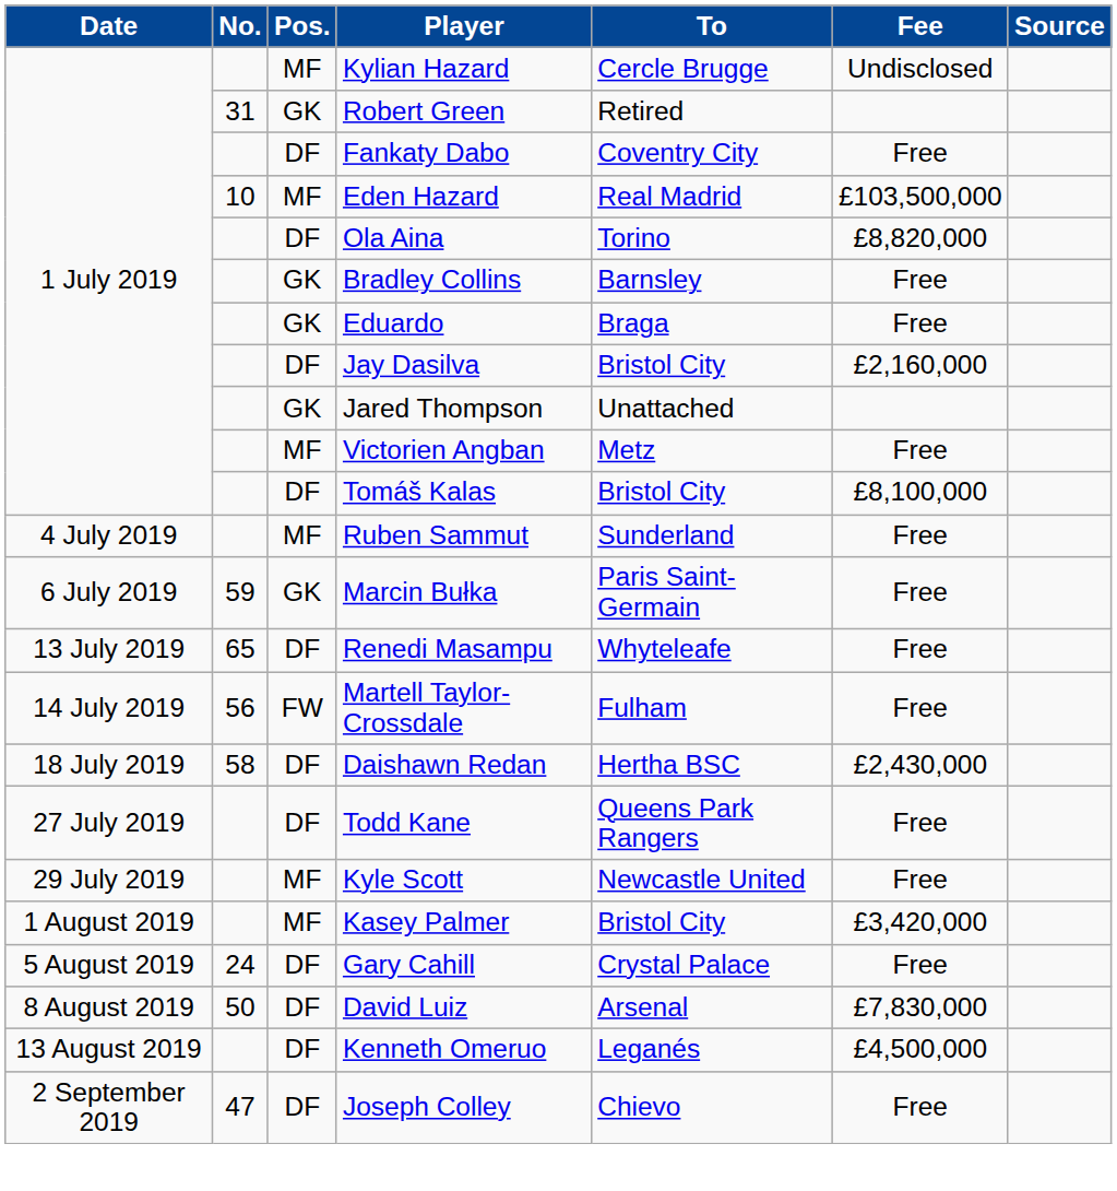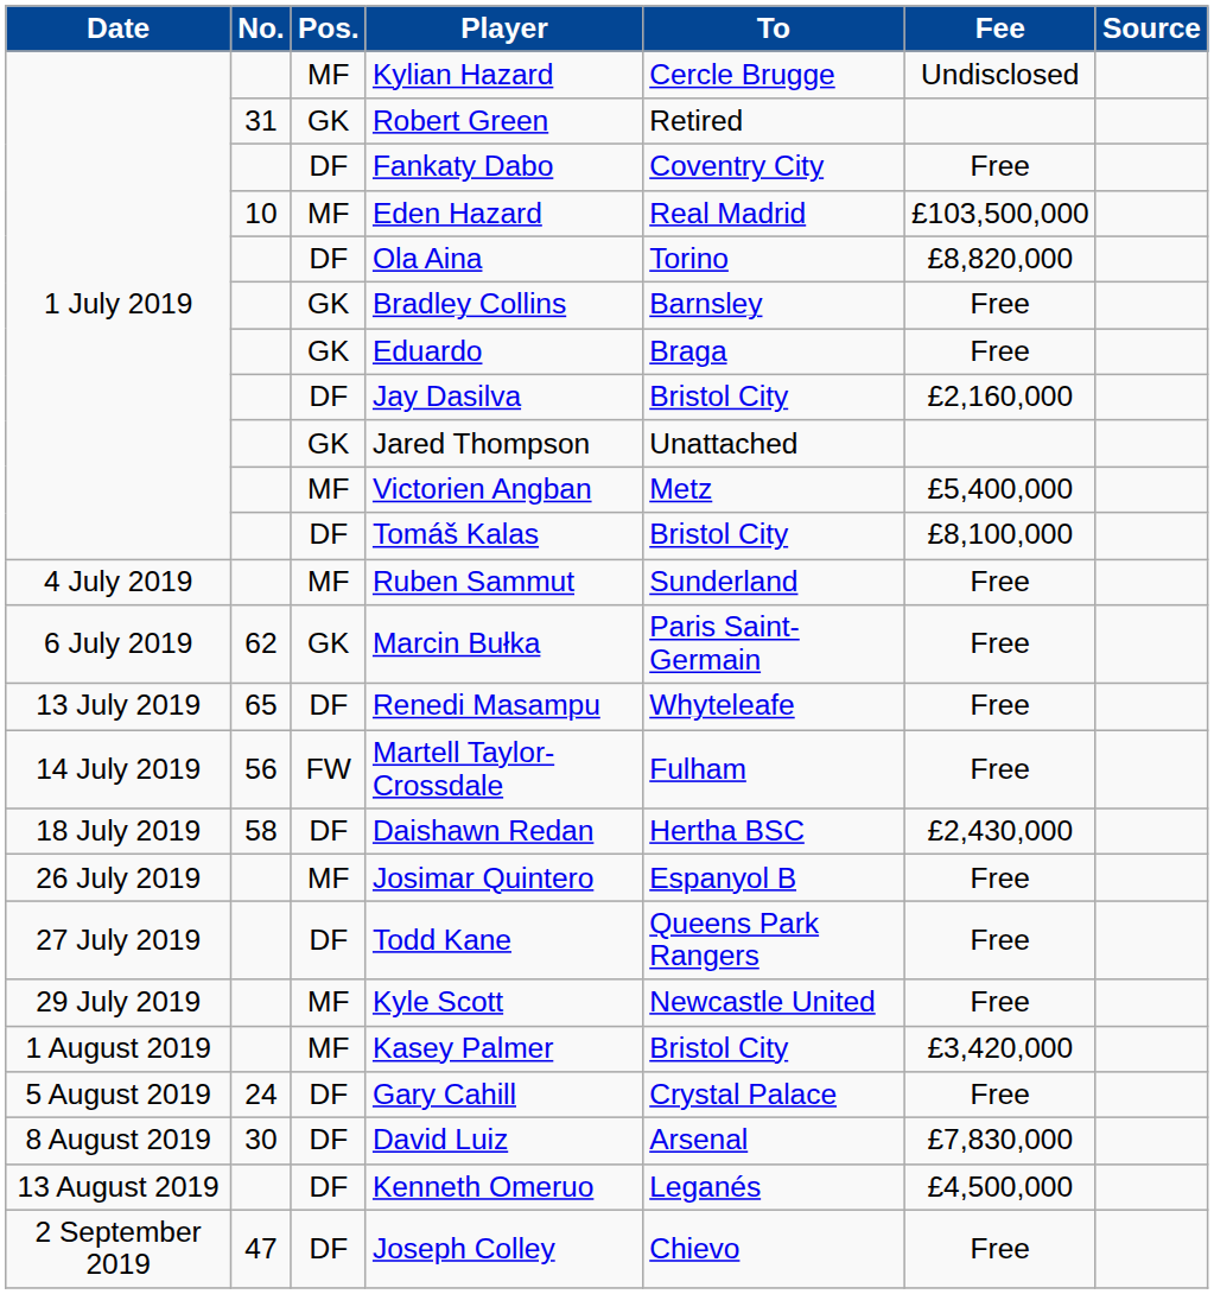 <table class="wikitable sortable" style="text-align:center;width:75%;">
 <tr>
 <th style=background-color:#034694;color:#FFFFFF>Date</th>
 <th style=background-color:#034694;color:#FFFFFF>No.</th>
 <th style=background-color:#034694;color:#FFFFFF>Pos.</th>
 <th style=background-color:#034694;color:#FFFFFF>Player</th>
 <th style=background-color:#034694;color:#FFFFFF>To</th>
 <th style=background-color:#034694;color:#FFFFFF data-sort-type="currency">Fee</th>
 <th style=background-color:#034694;color:#FFFFFF>Source</th>
 </tr>
 <tr>
 <td rowspan=11>1 July 2019</td>
 <td></td>
 <td>MF</td>
 <td align=left> <a href='#'>Kylian Hazard</a></td>
 <td align=left> <a href='#'>Cercle Brugge</a></td>
 <td>Undisclosed</td>
 <td></td>
 </tr>
 <tr>
 <td>31</td>
 <td>GK</td>
 <td align=left> <a href='#'>Robert Green</a></td>
 <td align=left>Retired</td>
 <td></td>
 <td></td>
 </tr>
 <tr>
 <td></td>
 <td>DF</td>
 <td align=left> <a href='#'>Fankaty Dabo</a></td>
 <td align=left> <a href='#'>Coventry City</a></td>
 <td>Free</td>
 <td></td>
 </tr>
 <tr>
 <td>10</td>
 <td>MF</td>
 <td align=left> <a href='#'>Eden Hazard</a></td>
 <td align=left> <a href='#'>Real Madrid</a></td>
 <td>£103,500,000</td>
 <td></td>
 </tr>
 <tr>
 <td></td>
 <td>DF</td>
 <td align=left> <a href='#'>Ola Aina</a></td>
 <td align=left> <a href='#'>Torino</a></td>
 <td>£8,820,000</td>
 <td></td>
 </tr>
 <tr>
 <td></td>
 <td>GK</td>
 <td align=left> <a href='#'>Bradley Collins</a></td>
 <td align=left> <a href='#'>Barnsley</a></td>
 <td>Free</td>
 <td></td>
 </tr>
 <tr>
 <td></td>
 <td>GK</td>
 <td align=left> <a href='#'>Eduardo</a></td>
 <td align=left> <a href='#'>Braga</a></td>
 <td>Free</td>
 <td></td>
 </tr>
 <tr>
 <td></td>
 <td>DF</td>
 <td align=left> <a href='#'>Jay Dasilva</a></td>
 <td align=left> <a href='#'>Bristol City</a></td>
 <td>£2,160,000</td>
 <td></td>
 </tr>
 <tr>
 <td></td>
 <td>GK</td>
 <td align=left> Jared Thompson</td>
 <td align=left>Unattached</td>
 <td></td>
 <td></td>
 </tr>
 <tr>
 <td></td>
 <td>MF</td>
 <td align=left> <a href='#'>Victorien Angban</a></td>
 <td align=left> <a href='#'>Metz</a></td>
-<td>Free</td>
+<td>£5,400,000</td>
 <td></td>
 </tr>
 <tr>
 <td></td>
 <td>DF</td>
 <td align=left> <a href='#'>Tomáš Kalas</a></td>
 <td align=left> <a href='#'>Bristol City</a></td>
 <td>£8,100,000</td>
 <td></td>
 </tr>
 <tr>
 <td>4 July 2019</td>
 <td></td>
 <td>MF</td>
 <td align=left> <a href='#'>Ruben Sammut</a></td>
 <td align=left> <a href='#'>Sunderland</a></td>
 <td>Free</td>
 <td></td>
 </tr>
 <tr>
 <td>6 July 2019</td>
-<td>59</td>
+<td>62</td>
 <td>GK</td>
 <td align=left> <a href='#'>Marcin Bułka</a></td>
 <td align=left> <a href='#'>Paris Saint-Germain</a></td>
 <td>Free</td>
 <td></td>
 </tr>
 <tr>
 <td>13 July 2019</td>
 <td>65</td>
 <td>DF</td>
 <td align=left> <a href='#'>Renedi Masampu</a></td>
 <td align=left> <a href='#'>Whyteleafe</a></td>
 <td>Free</td>
 <td></td>
 </tr>
 <tr>
 <td>14 July 2019</td>
 <td>56</td>
 <td>FW</td>
 <td align=left> <a href='#'>Martell Taylor-Crossdale</a></td>
 <td align=left> <a href='#'>Fulham</a></td>
 <td>Free</td>
 <td></td>
 </tr>
 <tr>
 <td>18 July 2019</td>
 <td>58</td>
 <td>DF</td>
 <td align=left> <a href='#'>Daishawn Redan</a></td>
 <td align=left> <a href='#'>Hertha BSC</a></td>
 <td>£2,430,000</td>
+<td></td>
+</tr>
+<tr>
+<td>26 July 2019</td>
+<td></td>
+<td>MF</td>
+<td align=left> <a href='#'>Josimar Quintero</a></td>
+<td align=left> <a href='#'>Espanyol B</a></td>
+<td>Free</td>
 <td></td>
 </tr>
 <tr>
 <td>27 July 2019</td>
 <td></td>
 <td>DF</td>
 <td align=left> <a href='#'>Todd Kane</a></td>
 <td align=left> <a href='#'>Queens Park Rangers</a></td>
 <td>Free</td>
 <td></td>
 </tr>
 <tr>
 <td>29 July 2019</td>
 <td></td>
 <td>MF</td>
 <td align=left> <a href='#'>Kyle Scott</a></td>
 <td align=left> <a href='#'>Newcastle United</a></td>
 <td>Free</td>
 <td></td>
 </tr>
 <tr>
 <td>1 August 2019</td>
 <td></td>
 <td>MF</td>
 <td align=left> <a href='#'>Kasey Palmer</a></td>
 <td align=left> <a href='#'>Bristol City</a></td>
 <td>£3,420,000</td>
 <td></td>
 </tr>
 <tr>
 <td>5 August 2019</td>
 <td>24</td>
 <td>DF</td>
 <td align=left> <a href='#'>Gary Cahill</a></td>
 <td align=left> <a href='#'>Crystal Palace</a></td>
 <td>Free</td>
 <td></td>
 </tr>
 <tr>
 <td>8 August 2019</td>
-<td>50</td>
+<td>30</td>
 <td>DF</td>
 <td align=left> <a href='#'>David Luiz</a></td>
 <td align=left> <a href='#'>Arsenal</a></td>
 <td>£7,830,000</td>
 <td></td>
 </tr>
 <tr>
 <td>13 August 2019</td>
 <td></td>
 <td>DF</td>
 <td align=left> <a href='#'>Kenneth Omeruo</a></td>
 <td align=left> <a href='#'>Leganés</a></td>
 <td>£4,500,000</td>
 <td></td>
 </tr>
 <tr>
 <td>2 September 2019</td>
 <td>47</td>
 <td>DF</td>
 <td align=left> <a href='#'>Joseph Colley</a></td>
 <td align=left> <a href='#'>Chievo</a></td>
 <td>Free</td>
 <td></td>
 </tr>
 </table>
